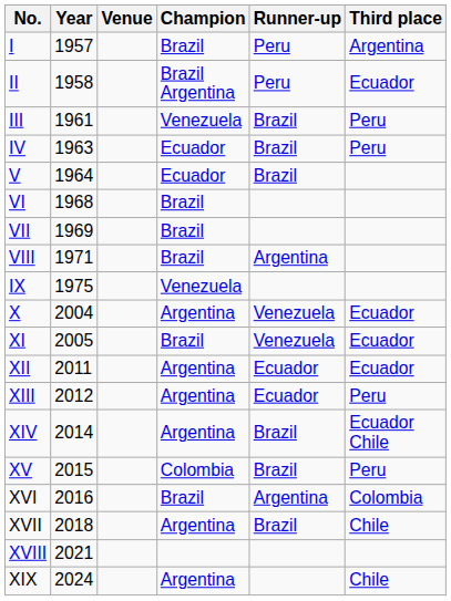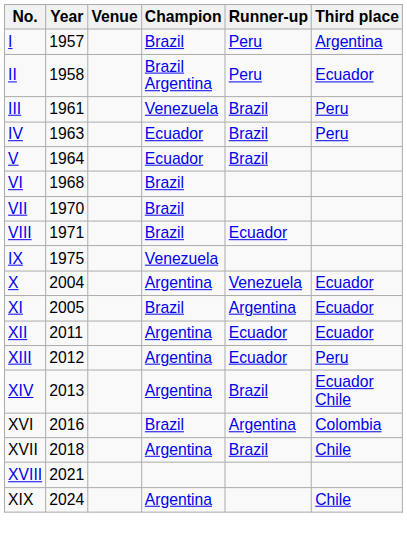 <table class=wikitable>
 <tr>
 <th align=center>No.</th>
 <th align=center>Year</th>
 <th align=center>Venue</th>
 <th align=center>Champion</th>
 <th align=center>Runner-up</th>
 <th align=center>Third place</th>
 </tr>
 <tr>
 <td><a href='#'>I</a></td>
 <td>1957</td>
 <td></td>
 <td> <a href='#'>Brazil</a></td>
 <td> <a href='#'>Peru</a></td>
 <td> <a href='#'>Argentina</a></td>
 </tr>
 <tr>
 <td><a href='#'>II</a></td>
 <td>1958</td>
 <td></td>
 <td> <a href='#'>Brazil</a> <br>  <a href='#'>Argentina</a></td>
 <td> <a href='#'>Peru</a></td>
 <td> <a href='#'>Ecuador</a></td>
 </tr>
 <tr>
 <td><a href='#'>III</a></td>
 <td>1961</td>
 <td></td>
 <td> <a href='#'>Venezuela</a></td>
 <td> <a href='#'>Brazil</a></td>
 <td> <a href='#'>Peru</a></td>
 </tr>
 <tr>
 <td><a href='#'>IV</a></td>
 <td>1963</td>
 <td></td>
 <td> <a href='#'>Ecuador</a></td>
 <td> <a href='#'>Brazil</a></td>
 <td> <a href='#'>Peru</a></td>
 </tr>
 <tr>
 <td><a href='#'>V</a></td>
 <td>1964</td>
 <td></td>
 <td> <a href='#'>Ecuador</a></td>
 <td> <a href='#'>Brazil</a></td>
 <td></td>
 </tr>
 <tr>
 <td><a href='#'>VI</a></td>
 <td>1968</td>
 <td></td>
 <td> <a href='#'>Brazil</a></td>
 <td></td>
 <td></td>
 </tr>
 <tr>
 <td><a href='#'>VII</a></td>
-<td>1969</td>
+<td>1970</td>
 <td></td>
 <td> <a href='#'>Brazil</a></td>
 <td></td>
 <td></td>
 </tr>
 <tr>
 <td><a href='#'>VIII</a></td>
 <td>1971</td>
 <td></td>
 <td> <a href='#'>Brazil</a></td>
-<td> <a href='#'>Argentina</a></td>
+<td><a href='#'>Ecuador</a></td>
 <td></td>
 </tr>
 <tr>
 <td><a href='#'>IX</a></td>
 <td>1975</td>
 <td></td>
 <td> <a href='#'>Venezuela</a></td>
 <td></td>
 <td></td>
 </tr>
 <tr>
 <td><a href='#'>X</a></td>
 <td>2004</td>
 <td></td>
 <td> <a href='#'>Argentina</a></td>
 <td> <a href='#'>Venezuela</a></td>
 <td> <a href='#'>Ecuador</a></td>
 </tr>
 <tr>
 <td><a href='#'>XI</a></td>
 <td>2005</td>
 <td></td>
 <td> <a href='#'>Brazil</a></td>
-<td> <a href='#'>Venezuela</a></td>
+<td> <a href='#'>Argentina</a></td>
 <td> <a href='#'>Ecuador</a></td>
 </tr>
 <tr>
 <td><a href='#'>XII</a></td>
 <td>2011</td>
 <td></td>
 <td> <a href='#'>Argentina</a></td>
 <td> <a href='#'>Ecuador</a></td>
 <td> <a href='#'>Ecuador</a></td>
 </tr>
 <tr>
 <td><a href='#'>XIII</a></td>
 <td>2012</td>
 <td></td>
 <td> <a href='#'>Argentina</a></td>
 <td> <a href='#'>Ecuador</a></td>
 <td> <a href='#'>Peru</a></td>
 </tr>
 <tr>
 <td><a href='#'>XIV</a></td>
-<td>2014</td>
+<td>2013</td>
 <td></td>
 <td> <a href='#'>Argentina</a></td>
 <td> <a href='#'>Brazil</a></td>
 <td> <a href='#'>Ecuador</a><br> <a href='#'>Chile</a></td>
-</tr>
-<tr>
-<td><a href='#'>XV</a></td>
-<td>2015</td>
-<td></td>
-<td> <a href='#'>Colombia</a></td>
-<td> <a href='#'>Brazil</a></td>
-<td> <a href='#'>Peru</a></td>
 </tr>
 <tr>
 <td>XVI</td>
 <td>2016</td>
 <td></td>
 <td> <a href='#'>Brazil</a></td>
 <td> <a href='#'>Argentina</a></td>
 <td> <a href='#'>Colombia</a></td>
 </tr>
 <tr>
 <td>XVII</td>
 <td>2018</td>
 <td></td>
 <td> <a href='#'>Argentina</a></td>
 <td> <a href='#'>Brazil</a></td>
 <td> <a href='#'>Chile</a></td>
 </tr>
 <tr>
 <td><a href='#'>XVIII</a></td>
 <td>2021</td>
 <td></td>
 <td></td>
 <td></td>
 <td></td>
 </tr>
 <tr>
 <td>XIX</td>
 <td>2024</td>
 <td></td>
 <td> <a href='#'>Argentina</a></td>
 <td></td>
 <td> <a href='#'>Chile</a></td>
 </tr>
 </table>
